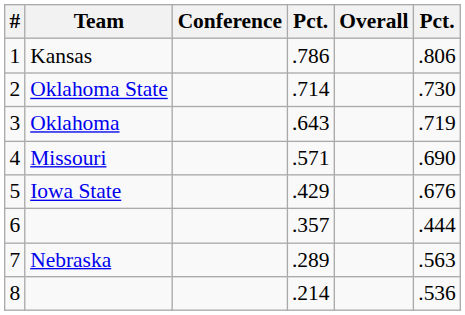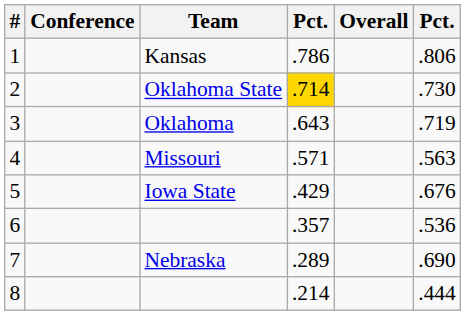 <table class="wikitable">
 <tr>
 <th>#</th>
+<th>Conference</th>
 <th>Team</th>
-<th>Conference</th>
 <th>Pct.</th>
 <th>Overall</th>
 <th>Pct.</th>
 </tr>
 <tr>
 <td>1</td>
+<td></td>
 <td>Kansas</td>
-<td></td>
 <td>.786</td>
 <td></td>
 <td>.806</td>
 </tr>
 <tr>
 <td>2</td>
+<td></td>
 <td><a href='#'>Oklahoma State</a></td>
-<td></td>
-<td>.714</td>
+<td style="background: gold;">.714</td>
 <td></td>
 <td>.730</td>
 </tr>
 <tr>
 <td>3</td>
+<td></td>
 <td><a href='#'>Oklahoma</a></td>
-<td></td>
 <td>.643</td>
 <td></td>
 <td>.719</td>
 </tr>
 <tr>
 <td>4</td>
+<td></td>
 <td><a href='#'>Missouri</a></td>
-<td></td>
 <td>.571</td>
 <td></td>
-<td>.690</td>
+<td>.563</td>
 </tr>
 <tr>
 <td>5</td>
+<td></td>
 <td><a href='#'>Iowa State</a></td>
-<td></td>
 <td>.429</td>
 <td></td>
 <td>.676</td>
 </tr>
 <tr>
 <td>6</td>
 <td></td>
 <td></td>
 <td>.357</td>
 <td></td>
-<td>.444</td>
+<td>.536</td>
 </tr>
 <tr>
 <td>7</td>
+<td></td>
 <td><a href='#'>Nebraska</a></td>
-<td></td>
 <td>.289</td>
 <td></td>
-<td>.563</td>
+<td>.690</td>
 </tr>
 <tr>
 <td>8</td>
 <td></td>
 <td></td>
 <td>.214</td>
 <td></td>
-<td>.536</td>
+<td>.444</td>
 </tr>
 </table>
